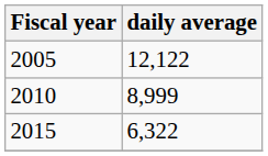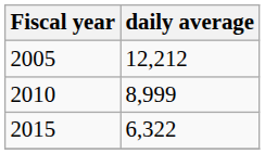 <table class="wikitable">
 <tr>
 <th>Fiscal year</th>
 <th>daily average</th>
 </tr>
 <tr>
 <td>2005</td>
-<td>12,122</td>
+<td>12,212</td>
 </tr>
 <tr>
 <td>2010</td>
 <td>8,999</td>
 </tr>
 <tr>
 <td>2015</td>
 <td>6,322</td>
 </tr>
 <tr>
 </tr>
 </table>
